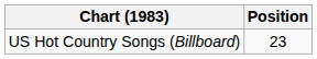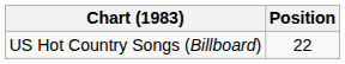 <table class="wikitable">
 <tr>
 <th>Chart (1983)</th>
 <th>Position</th>
 </tr>
 <tr>
 <td>US Hot Country Songs (<em>Billboard</em>)</td>
-<td align="center">23</td>
+<td align="center">22</td>
 </tr>
 </table>
